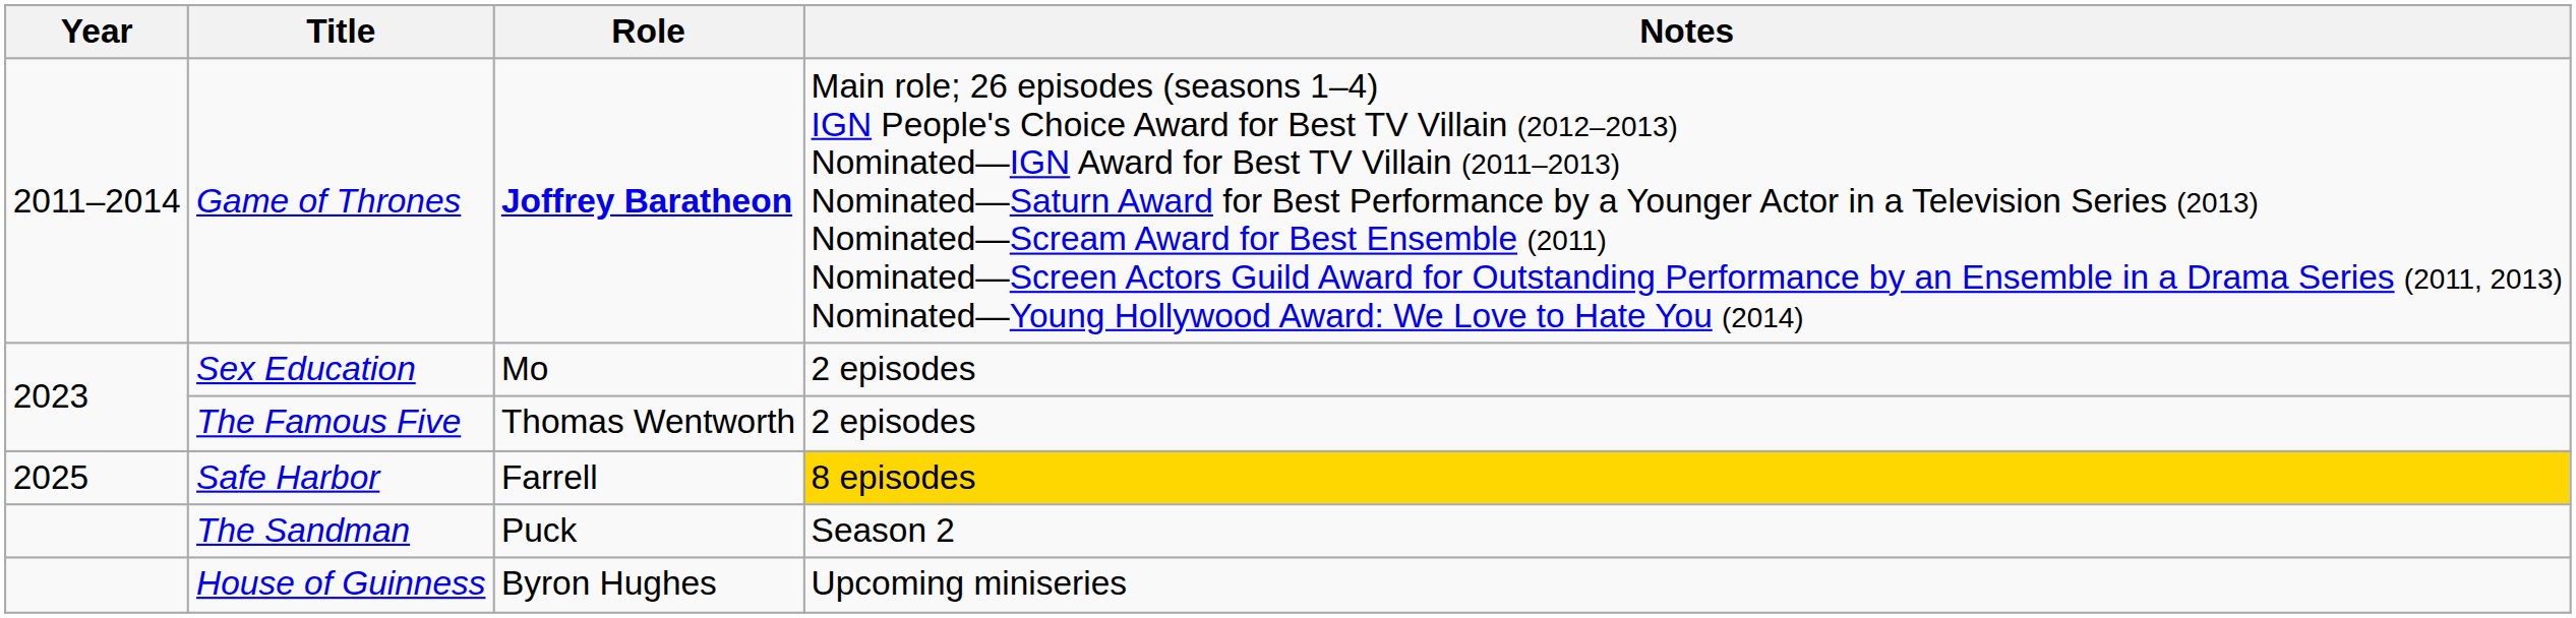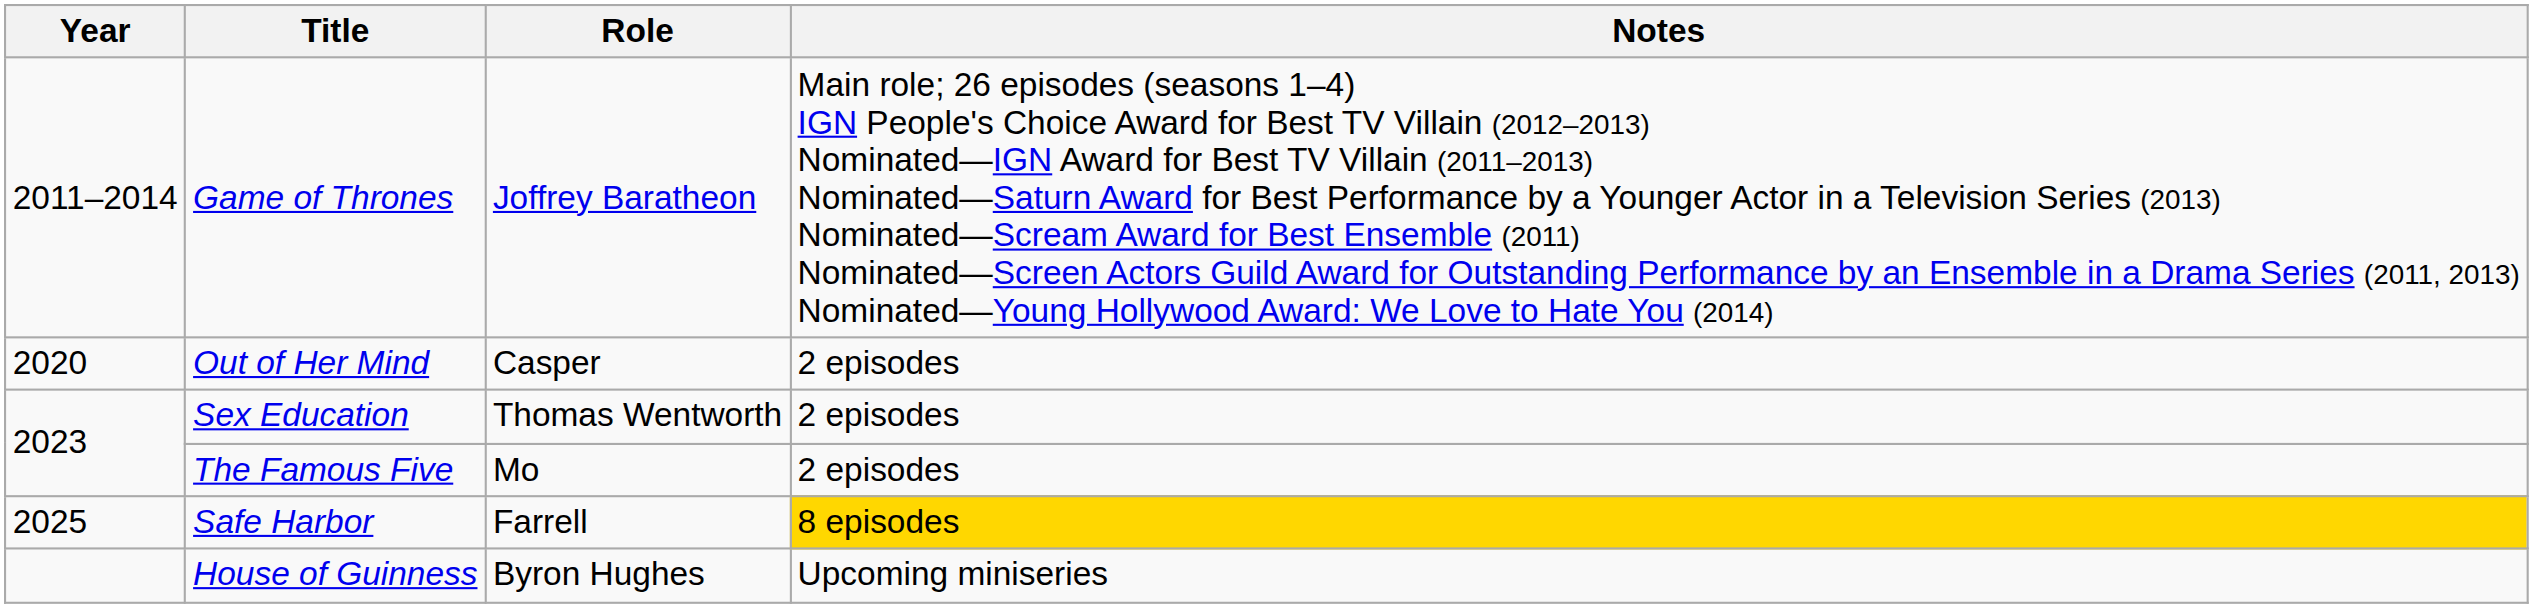 <table class="wikitable sortable">
 <tr>
 <th>Year</th>
 <th>Title</th>
 <th>Role</th>
 <th class="unsortable">Notes</th>
 </tr>
 <tr>
 <td>2011–2014</td>
 <td><em><a href='#'>Game of Thrones</a></em></td>
-<td><strong><a href='#'>Joffrey Baratheon</a></strong></td>
+<td><a href='#'>Joffrey Baratheon</a></td>
 <td>Main role; 26 episodes (seasons 1–4)<br><a href='#'>IGN</a> People's Choice Award for Best TV Villain <small>(2012–2013)</small> <br>Nominated—<a href='#'>IGN</a> Award for Best TV Villain <small>(2011–2013)</small> <br>Nominated—<a href='#'>Saturn Award</a> for Best Performance by a Younger Actor in a Television Series <small>(2013)</small><br>Nominated—<a href='#'>Scream Award for Best Ensemble</a> <small>(2011)</small><br> Nominated—<a href='#'>Screen Actors Guild Award for Outstanding Performance by an Ensemble in a Drama Series</a> <small>(2011, 2013)</small> <br> Nominated—<a href='#'>Young Hollywood Award: We Love to Hate You</a> <small>(2014)</small></td>
+</tr>
+<tr>
+<td>2020</td>
+<td><em><a href='#'>Out of Her Mind</a></em></td>
+<td>Casper</td>
+<td>2 episodes</td>
 </tr>
 <tr>
 <td rowspan="2">2023</td>
 <td><em><a href='#'>Sex Education</a></em></td>
-<td>Mo</td>
+<td>Thomas Wentworth</td>
 <td>2 episodes</td>
 </tr>
 <tr>
 <td><em><a href='#'>The Famous Five</a></em></td>
-<td>Thomas Wentworth</td>
+<td>Mo</td>
 <td>2 episodes</td>
 </tr>
 <tr>
 <td>2025</td>
 <td><em><a href='#'>Safe Harbor</a></em></td>
 <td>Farrell</td>
 <td style="background: gold;">8 episodes</td>
 </tr>
 <tr>
 <td></td>
-<td><em><a href='#'>The Sandman</a></em></td>
-<td>Puck</td>
-<td>Season 2</td>
-</tr>
-<tr>
-<td></td>
 <td><em><a href='#'>House of Guinness</a></em></td>
 <td>Byron Hughes</td>
 <td>Upcoming miniseries</td>
 </tr>
 </table>
